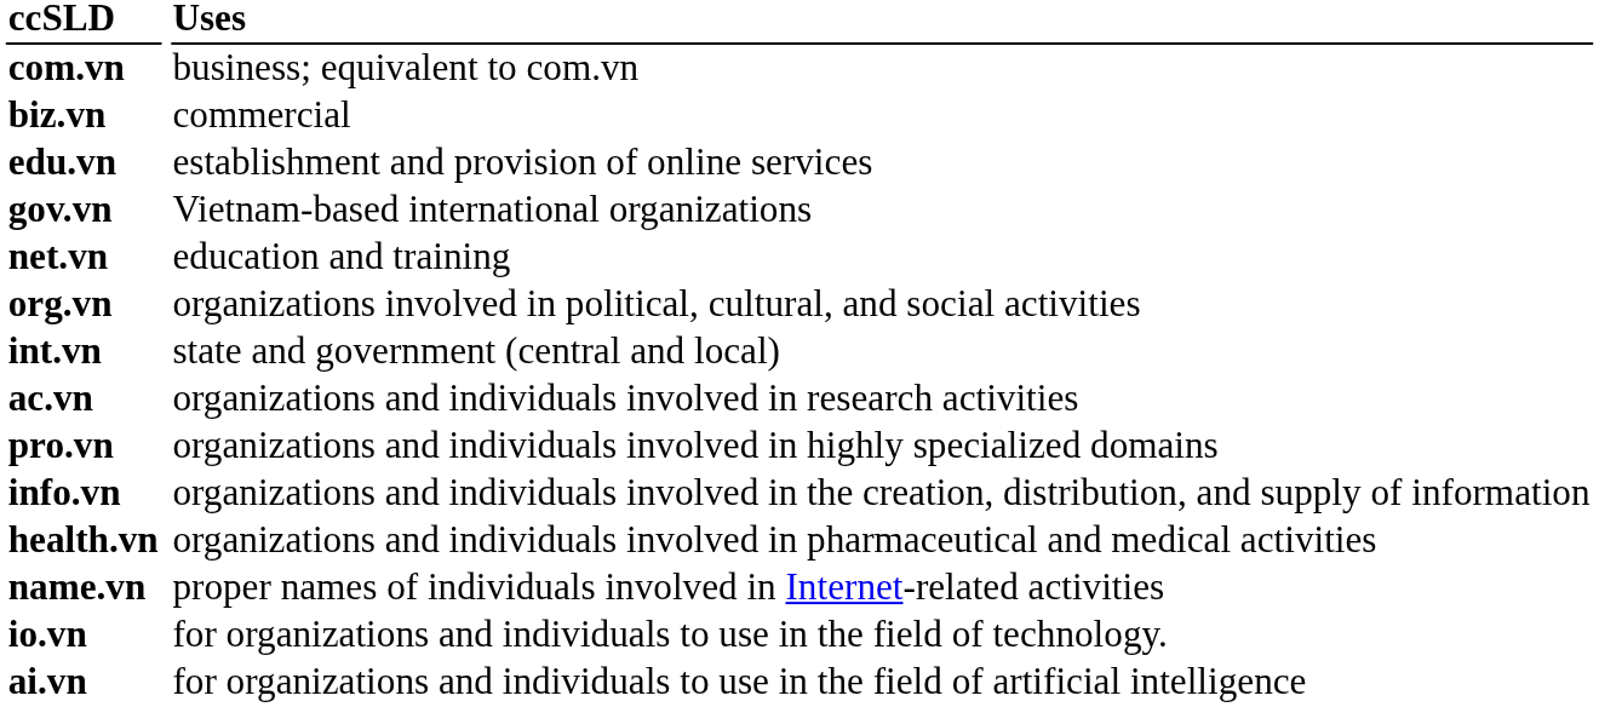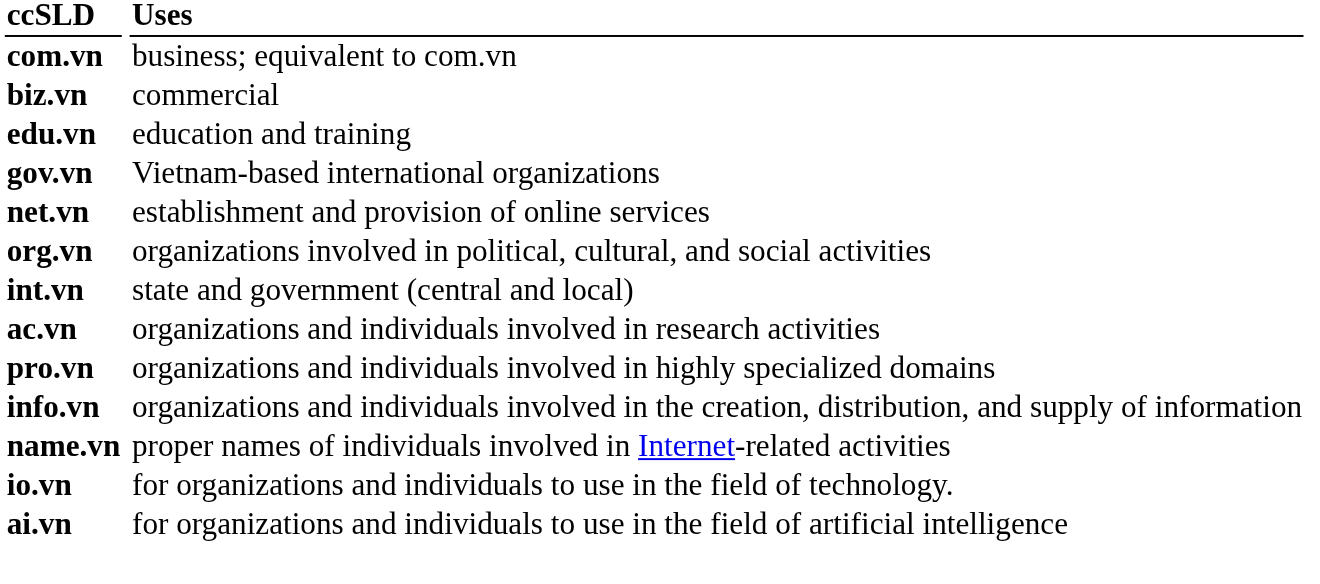 <table style="border-spacing: 0.25em 0;">
 <tr>
 <th scope="col" style="text-align: left; border-bottom: 1px solid;"><abbr>ccSLD</abbr></th>
 <th scope="col" style="text-align: left; border-bottom: 1px solid;">Uses</th>
 </tr>
 <tr>
 <th scope="row" style="text-align: left;">com.vn</th>
 <td>business; equivalent to com.vn</td>
 </tr>
 <tr>
 <th scope="row" style="text-align: left;">biz.vn</th>
 <td>commercial</td>
 </tr>
 <tr>
 <th scope="row" style="text-align: left;">edu.vn</th>
-<td>establishment and provision of online services</td>
+<td>education and training</td>
 </tr>
 <tr>
 <th scope="row" style="text-align: left;">gov.vn</th>
 <td>Vietnam-based international organizations</td>
 </tr>
 <tr>
 <th scope="row" style="text-align: left;">net.vn</th>
-<td>education and training</td>
+<td>establishment and provision of online services</td>
 </tr>
 <tr>
 <th scope="row" style="text-align: left;">org.vn</th>
 <td>organizations involved in political, cultural, and social activities</td>
 </tr>
 <tr>
 <th scope="row" style="text-align: left;">int.vn</th>
 <td>state and government (central and local)</td>
 </tr>
 <tr>
 <th scope="row" style="text-align: left;">ac.vn</th>
 <td>organizations and individuals involved in research activities</td>
 </tr>
 <tr>
 <th scope="row" style="text-align: left;">pro.vn</th>
 <td>organizations and individuals involved in highly specialized domains</td>
 </tr>
 <tr>
 <th scope="row" style="text-align: left;">info.vn</th>
 <td>organizations and individuals involved in the creation, distribution, and supply of information</td>
 </tr>
 <tr>
-<th scope="row" style="text-align: left;">health.vn</th>
-<td>organizations and individuals involved in pharmaceutical and medical activities</td>
-</tr>
-<tr>
 <th scope="row" style="text-align: left;">name.vn</th>
 <td>proper names of individuals involved in <a href='#'>Internet</a>-related activities</td>
 </tr>
 <tr>
 <th scope="row" style="text-align: left;">io.vn</th>
 <td>for organizations and individuals to use in the field of technology.</td>
 </tr>
 <tr>
 <th scope="row" style="text-align: left;">ai.vn</th>
 <td>for organizations and individuals to use in the field of artificial intelligence</td>
 </tr>
 </table>
